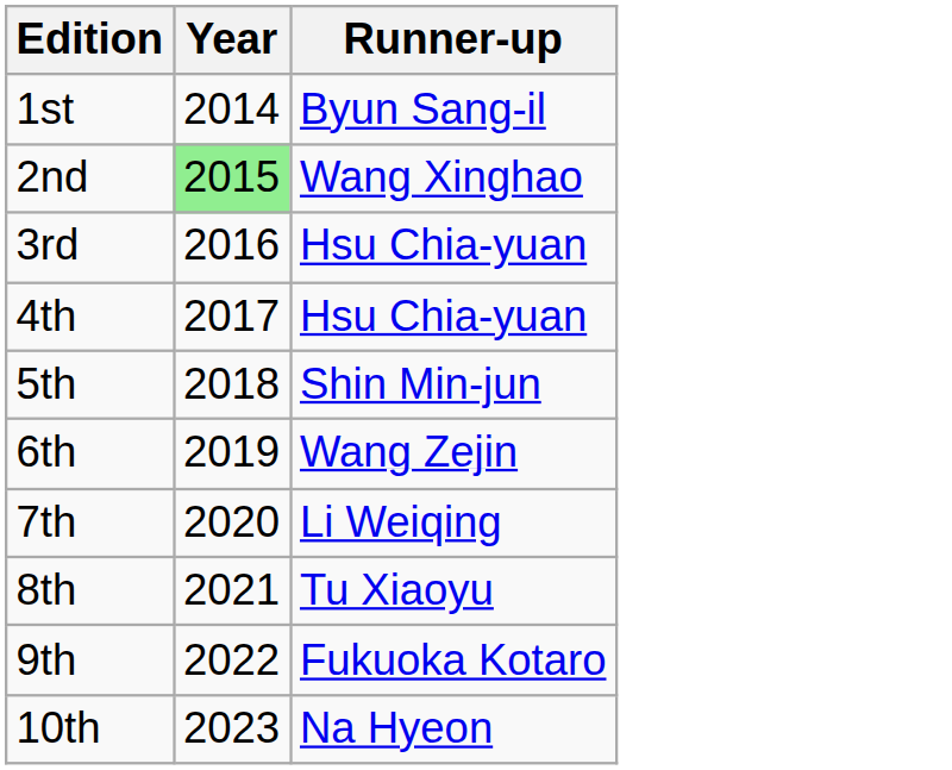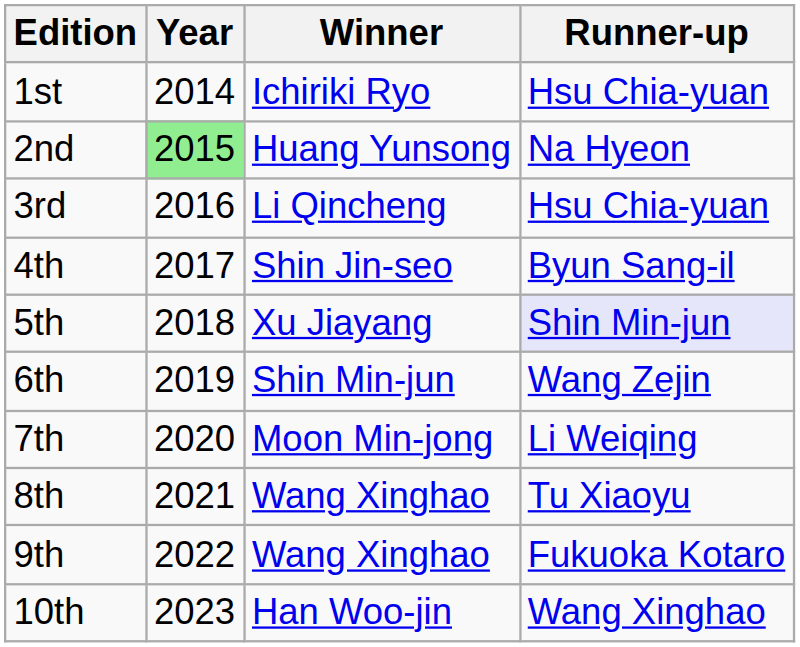 <table class="wikitable sortable">
 <tr>
 <th>Edition</th>
 <th>Year</th>
+<th>Winner</th>
 <th>Runner-up</th>
 </tr>
 <tr>
 <td>1st</td>
 <td>2014</td>
-<td> <a href='#'>Byun Sang-il</a></td>
+<td> <a href='#'>Ichiriki Ryo</a></td>
+<td> <a href='#'>Hsu Chia-yuan</a></td>
 </tr>
 <tr>
 <td>2nd</td>
 <td style="background: lightgreen;">2015</td>
-<td> <a href='#'>Wang Xinghao</a></td>
+<td> <a href='#'>Huang Yunsong</a></td>
+<td> <a href='#'>Na Hyeon</a></td>
 </tr>
 <tr>
 <td>3rd</td>
 <td>2016</td>
+<td> <a href='#'>Li Qincheng</a></td>
 <td> <a href='#'>Hsu Chia-yuan</a></td>
 </tr>
 <tr>
 <td>4th</td>
 <td>2017</td>
-<td> <a href='#'>Hsu Chia-yuan</a></td>
+<td> <a href='#'>Shin Jin-seo</a></td>
+<td> <a href='#'>Byun Sang-il</a></td>
 </tr>
 <tr>
 <td>5th</td>
 <td>2018</td>
-<td> <a href='#'>Shin Min-jun</a></td>
+<td> <a href='#'>Xu Jiayang</a></td>
+<td style="background: lavender;"> <a href='#'>Shin Min-jun</a></td>
 </tr>
 <tr>
 <td>6th</td>
 <td>2019</td>
+<td> <a href='#'>Shin Min-jun</a></td>
 <td> <a href='#'>Wang Zejin</a></td>
 </tr>
 <tr>
 <td>7th</td>
 <td>2020</td>
+<td> <a href='#'>Moon Min-jong</a></td>
 <td> <a href='#'>Li Weiqing</a></td>
 </tr>
 <tr>
 <td>8th</td>
 <td>2021</td>
+<td> <a href='#'>Wang Xinghao</a></td>
 <td> <a href='#'>Tu Xiaoyu</a></td>
 </tr>
 <tr>
 <td>9th</td>
 <td>2022</td>
+<td> <a href='#'>Wang Xinghao</a></td>
 <td> <a href='#'>Fukuoka Kotaro</a></td>
 </tr>
 <tr>
 <td>10th</td>
 <td>2023</td>
-<td> <a href='#'>Na Hyeon</a></td>
+<td> <a href='#'>Han Woo-jin</a></td>
+<td> <a href='#'>Wang Xinghao</a></td>
 </tr>
 </table>
